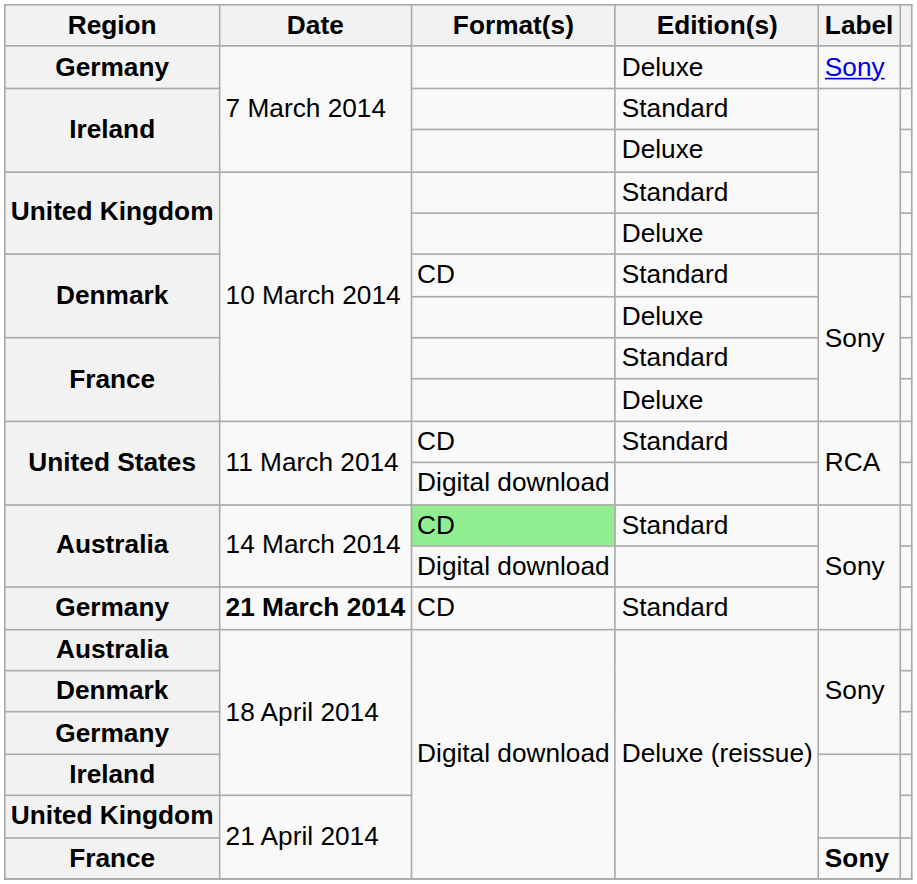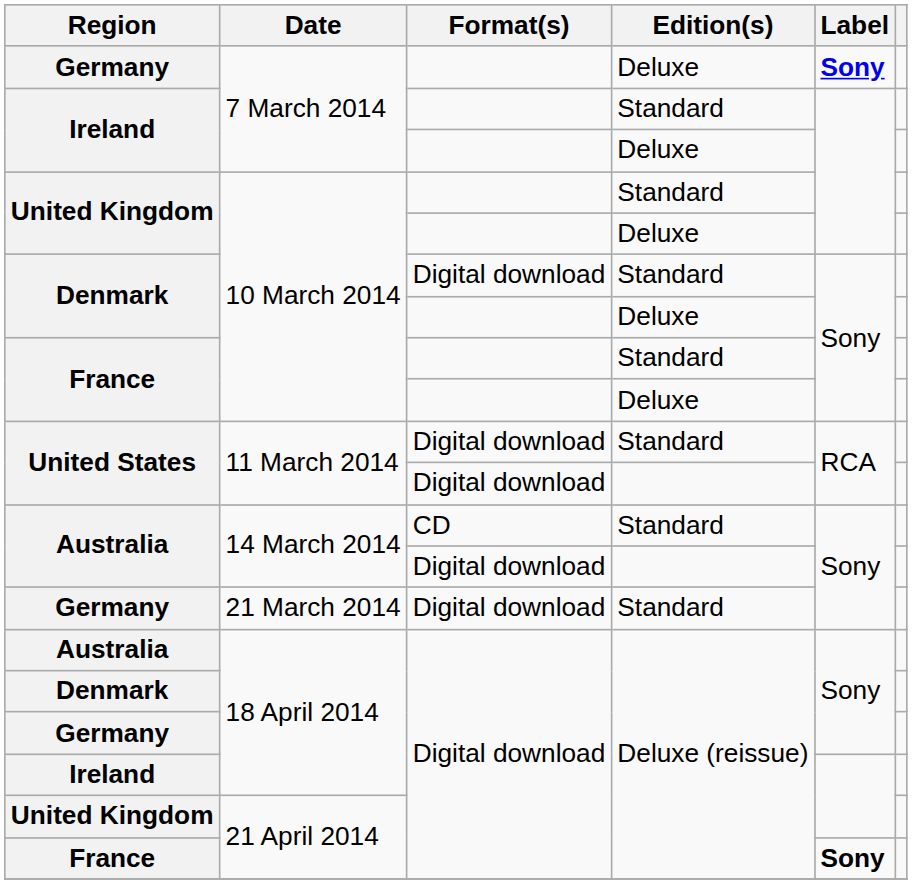 <table class="wikitable plainrowheaders">
 <tr>
 <th scope="col">Region</th>
 <th scope="col">Date</th>
 <th scope="col">Format(s)</th>
 <th scope="col">Edition(s)</th>
 <th scope="col">Label</th>
 <th scope="col"></th>
 </tr>
 <tr>
 <th scope="row">Germany</th>
 <td rowspan="3">7 March 2014</td>
 <td></td>
 <td>Deluxe</td>
-<td><a href='#'>Sony</a></td>
+<td><strong><a href='#'>Sony</a></strong></td>
 <td align="center"></td>
 </tr>
 <tr>
 <th scope="row" rowspan="2">Ireland</th>
 <td></td>
 <td>Standard</td>
 <td rowspan="4"></td>
 <td align="center"></td>
 </tr>
 <tr>
 <td></td>
 <td>Deluxe</td>
 <td align="center"></td>
 </tr>
 <tr>
 <th scope="row" rowspan="2">United Kingdom</th>
 <td rowspan="6">10 March 2014</td>
 <td></td>
 <td>Standard</td>
 <td align="center"></td>
 </tr>
 <tr>
 <td></td>
 <td>Deluxe</td>
 <td align="center"></td>
 </tr>
 <tr>
 <th scope="row" rowspan="2">Denmark</th>
-<td>CD</td>
+<td>Digital download</td>
 <td>Standard</td>
 <td rowspan="4">Sony</td>
 <td align="center"></td>
 </tr>
 <tr>
 <td></td>
 <td>Deluxe</td>
 <td align="center"></td>
 </tr>
 <tr>
 <th scope="row" rowspan="2">France</th>
 <td></td>
 <td>Standard</td>
 <td align="center"></td>
 </tr>
 <tr>
 <td></td>
 <td>Deluxe</td>
 <td align="center"></td>
 </tr>
 <tr>
 <th scope="row" rowspan="2">United States</th>
 <td rowspan="2">11 March 2014</td>
-<td>CD</td>
+<td>Digital download</td>
 <td>Standard</td>
 <td rowspan="2">RCA</td>
 <td align="center"></td>
 </tr>
 <tr>
 <td>Digital download</td>
 <td></td>
 <td align="center"></td>
 </tr>
 <tr>
 <th scope="row" rowspan="2">Australia</th>
 <td rowspan="2">14 March 2014</td>
-<td style="background: lightgreen;">CD</td>
+<td>CD</td>
 <td>Standard</td>
 <td rowspan="3">Sony</td>
 <td align="center"></td>
 </tr>
 <tr>
 <td>Digital download</td>
 <td></td>
 <td align="center"></td>
 </tr>
 <tr>
 <th scope="row">Germany</th>
-<td><strong>21 March 2014</strong></td>
-<td>CD</td>
+<td>21 March 2014</td>
+<td>Digital download</td>
 <td>Standard</td>
 <td align="center"></td>
 </tr>
 <tr>
 <th scope="row">Australia</th>
 <td rowspan="4">18 April 2014</td>
 <td rowspan="6">Digital download</td>
 <td rowspan="6">Deluxe (reissue)</td>
 <td rowspan="3">Sony</td>
 <td align="center"></td>
 </tr>
 <tr>
 <th scope="row">Denmark</th>
 <td align="center"></td>
 </tr>
 <tr>
 <th scope="row">Germany</th>
 <td align="center"></td>
 </tr>
 <tr>
 <th scope="row">Ireland</th>
 <td rowspan="2"></td>
 <td align="center"></td>
 </tr>
 <tr>
 <th scope="row">United Kingdom</th>
 <td rowspan="2">21 April 2014</td>
 <td align="center"></td>
 </tr>
 <tr>
 <th scope="row">France</th>
 <td><strong>Sony</strong></td>
 <td align="center"></td>
 </tr>
 <tr>
 </tr>
 </table>
